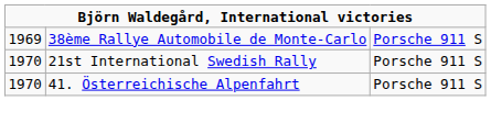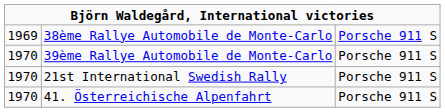 <table class="wikitable">
 <tr>
 <td colspan="3" align=center><strong>Björn Waldegård, International victories</strong></td>
 </tr>
 <tr>
 <td>1969</td>
 <td><a href='#'>38ème Rallye Automobile de Monte-Carlo</a></td>
 <td><a href='#'>Porsche 911</a> S</td>
+</tr>
+<tr>
+<td>1970</td>
+<td><a href='#'>39ème Rallye Automobile de Monte-Carlo</a></td>
+<td>Porsche 911 S</td>
 </tr>
 <tr>
 <td>1970</td>
 <td>21st International <a href='#'>Swedish Rally</a></td>
 <td>Porsche 911 S</td>
 </tr>
 <tr>
 <td>1970</td>
 <td>41. <a href='#'>Österreichische Alpenfahrt</a></td>
 <td>Porsche 911 S</td>
 </tr>
 </table>
